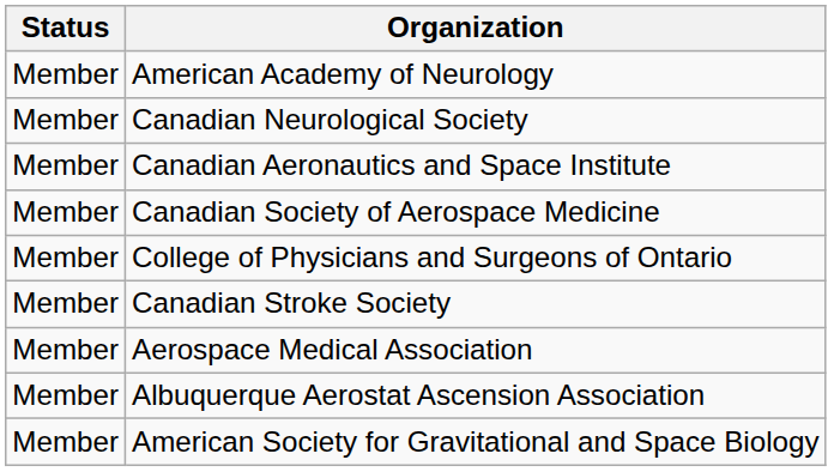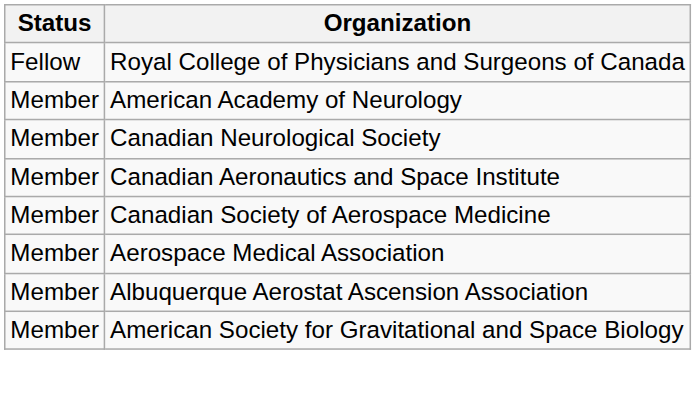 <table class="wikitable">
 <tr>
 <th>Status</th>
 <th>Organization</th>
+</tr>
+<tr>
+<td>Fellow</td>
+<td>Royal College of Physicians and Surgeons of Canada</td>
 </tr>
 <tr>
 <td>Member</td>
 <td>American Academy of Neurology</td>
 </tr>
 <tr>
 <td>Member</td>
 <td>Canadian Neurological Society</td>
 </tr>
 <tr>
 <td>Member</td>
 <td>Canadian Aeronautics and Space Institute</td>
 </tr>
 <tr>
 <td>Member</td>
 <td>Canadian Society of Aerospace Medicine</td>
 </tr>
 <tr>
 <td>Member</td>
-<td>College of Physicians and Surgeons of Ontario</td>
-</tr>
-<tr>
-<td>Member</td>
-<td>Canadian Stroke Society</td>
-</tr>
-<tr>
-<td>Member</td>
 <td>Aerospace Medical Association</td>
 </tr>
 <tr>
 <td>Member</td>
 <td>Albuquerque Aerostat Ascension Association</td>
 </tr>
 <tr>
 <td>Member</td>
 <td>American Society for Gravitational and Space Biology</td>
 </tr>
 </table>
